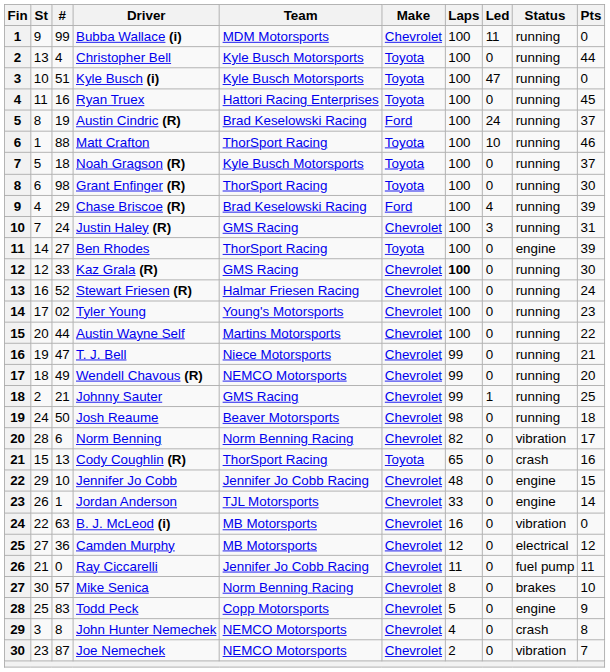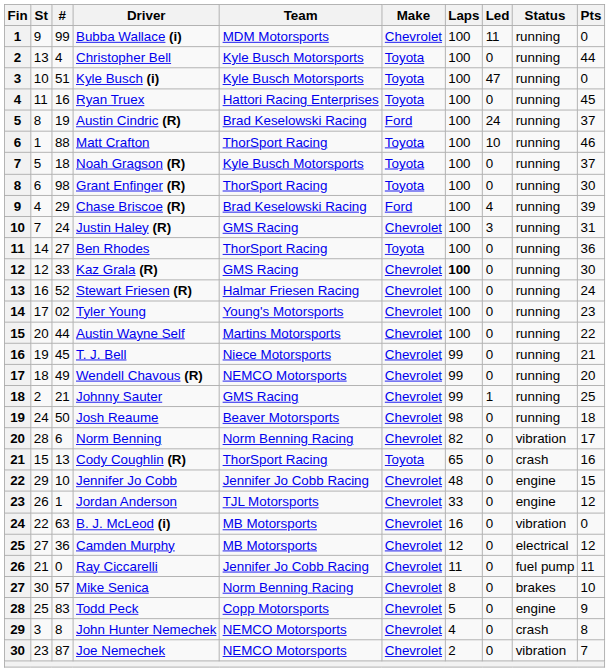 <table class="wikitable" style="font-size:95%">
 <tr>
 <th>Fin</th>
 <th>St</th>
 <th>#</th>
 <th>Driver</th>
 <th>Team</th>
 <th>Make</th>
 <th>Laps</th>
 <th>Led</th>
 <th>Status</th>
 <th>Pts</th>
 </tr>
 <tr>
 <th>1</th>
 <td>9</td>
 <td>99</td>
 <td><a href='#'>Bubba Wallace</a> <strong>(i)</strong></td>
 <td><a href='#'>MDM Motorsports</a></td>
 <td><a href='#'>Chevrolet</a></td>
 <td>100</td>
 <td>11</td>
 <td>running</td>
 <td>0</td>
 </tr>
 <tr>
 <th>2</th>
 <td>13</td>
 <td>4</td>
 <td><a href='#'>Christopher Bell</a></td>
 <td><a href='#'>Kyle Busch Motorsports</a></td>
 <td><a href='#'>Toyota</a></td>
 <td>100</td>
 <td>0</td>
 <td>running</td>
 <td>44</td>
 </tr>
 <tr>
 <th>3</th>
 <td>10</td>
 <td>51</td>
 <td><a href='#'>Kyle Busch</a> <strong>(i)</strong></td>
 <td><a href='#'>Kyle Busch Motorsports</a></td>
 <td><a href='#'>Toyota</a></td>
 <td>100</td>
 <td>47</td>
 <td>running</td>
 <td>0</td>
 </tr>
 <tr>
 <th>4</th>
 <td>11</td>
 <td>16</td>
 <td><a href='#'>Ryan Truex</a></td>
 <td><a href='#'>Hattori Racing Enterprises</a></td>
 <td><a href='#'>Toyota</a></td>
 <td>100</td>
 <td>0</td>
 <td>running</td>
 <td>45</td>
 </tr>
 <tr>
 <th>5</th>
 <td>8</td>
 <td>19</td>
 <td><a href='#'>Austin Cindric</a> <strong>(R)</strong></td>
 <td><a href='#'>Brad Keselowski Racing</a></td>
 <td><a href='#'>Ford</a></td>
 <td>100</td>
 <td>24</td>
 <td>running</td>
 <td>37</td>
 </tr>
 <tr>
 <th>6</th>
 <td>1</td>
 <td>88</td>
 <td><a href='#'>Matt Crafton</a></td>
 <td><a href='#'>ThorSport Racing</a></td>
 <td><a href='#'>Toyota</a></td>
 <td>100</td>
 <td>10</td>
 <td>running</td>
 <td>46</td>
 </tr>
 <tr>
 <th>7</th>
 <td>5</td>
 <td>18</td>
 <td><a href='#'>Noah Gragson</a> <strong>(R)</strong></td>
 <td><a href='#'>Kyle Busch Motorsports</a></td>
 <td><a href='#'>Toyota</a></td>
 <td>100</td>
 <td>0</td>
 <td>running</td>
 <td>37</td>
 </tr>
 <tr>
 <th>8</th>
 <td>6</td>
 <td>98</td>
 <td><a href='#'>Grant Enfinger</a> <strong>(R)</strong></td>
 <td><a href='#'>ThorSport Racing</a></td>
 <td><a href='#'>Toyota</a></td>
 <td>100</td>
 <td>0</td>
 <td>running</td>
 <td>30</td>
 </tr>
 <tr>
 <th>9</th>
 <td>4</td>
 <td>29</td>
 <td><a href='#'>Chase Briscoe</a> <strong>(R)</strong></td>
 <td><a href='#'>Brad Keselowski Racing</a></td>
 <td><a href='#'>Ford</a></td>
 <td>100</td>
 <td>4</td>
 <td>running</td>
 <td>39</td>
 </tr>
 <tr>
 <th>10</th>
 <td>7</td>
 <td>24</td>
 <td><a href='#'>Justin Haley</a> <strong>(R)</strong></td>
 <td><a href='#'>GMS Racing</a></td>
 <td><a href='#'>Chevrolet</a></td>
 <td>100</td>
 <td>3</td>
 <td>running</td>
 <td>31</td>
 </tr>
 <tr>
 <th>11</th>
 <td>14</td>
 <td>27</td>
 <td><a href='#'>Ben Rhodes</a></td>
 <td><a href='#'>ThorSport Racing</a></td>
 <td><a href='#'>Toyota</a></td>
 <td>100</td>
 <td>0</td>
-<td>engine</td>
-<td>39</td>
+<td>running</td>
+<td>36</td>
 </tr>
 <tr>
 <th>12</th>
 <td>12</td>
 <td>33</td>
 <td><a href='#'>Kaz Grala</a> <strong>(R)</strong></td>
 <td><a href='#'>GMS Racing</a></td>
 <td><a href='#'>Chevrolet</a></td>
 <td><strong>100</strong></td>
 <td>0</td>
 <td>running</td>
 <td>30</td>
 </tr>
 <tr>
 <th>13</th>
 <td>16</td>
 <td>52</td>
 <td><a href='#'>Stewart Friesen</a> <strong>(R)</strong></td>
 <td><a href='#'>Halmar Friesen Racing</a></td>
 <td><a href='#'>Chevrolet</a></td>
 <td>100</td>
 <td>0</td>
 <td>running</td>
 <td>24</td>
 </tr>
 <tr>
 <th>14</th>
 <td>17</td>
 <td>02</td>
 <td><a href='#'>Tyler Young</a></td>
 <td><a href='#'>Young's Motorsports</a></td>
 <td><a href='#'>Chevrolet</a></td>
 <td>100</td>
 <td>0</td>
 <td>running</td>
 <td>23</td>
 </tr>
 <tr>
 <th>15</th>
 <td>20</td>
 <td>44</td>
 <td><a href='#'>Austin Wayne Self</a></td>
 <td><a href='#'>Martins Motorsports</a></td>
 <td><a href='#'>Chevrolet</a></td>
 <td>100</td>
 <td>0</td>
 <td>running</td>
 <td>22</td>
 </tr>
 <tr>
 <th>16</th>
 <td>19</td>
-<td>47</td>
+<td>45</td>
 <td><a href='#'>T. J. Bell</a></td>
 <td><a href='#'>Niece Motorsports</a></td>
 <td><a href='#'>Chevrolet</a></td>
 <td>99</td>
 <td>0</td>
 <td>running</td>
 <td>21</td>
 </tr>
 <tr>
 <th>17</th>
 <td>18</td>
 <td>49</td>
 <td><a href='#'>Wendell Chavous</a> <strong>(R)</strong></td>
 <td><a href='#'>NEMCO Motorsports</a></td>
 <td><a href='#'>Chevrolet</a></td>
 <td>99</td>
 <td>0</td>
 <td>running</td>
 <td>20</td>
 </tr>
 <tr>
 <th>18</th>
 <td>2</td>
 <td>21</td>
 <td><a href='#'>Johnny Sauter</a></td>
 <td><a href='#'>GMS Racing</a></td>
 <td><a href='#'>Chevrolet</a></td>
 <td>99</td>
 <td>1</td>
 <td>running</td>
 <td>25</td>
 </tr>
 <tr>
 <th>19</th>
 <td>24</td>
 <td>50</td>
 <td><a href='#'>Josh Reaume</a></td>
 <td><a href='#'>Beaver Motorsports</a></td>
 <td><a href='#'>Chevrolet</a></td>
 <td>98</td>
 <td>0</td>
 <td>running</td>
 <td>18</td>
 </tr>
 <tr>
 <th>20</th>
 <td>28</td>
 <td>6</td>
 <td><a href='#'>Norm Benning</a></td>
 <td><a href='#'>Norm Benning Racing</a></td>
 <td><a href='#'>Chevrolet</a></td>
 <td>82</td>
 <td>0</td>
 <td>vibration</td>
 <td>17</td>
 </tr>
 <tr>
 <th>21</th>
 <td>15</td>
 <td>13</td>
 <td><a href='#'>Cody Coughlin</a> <strong>(R)</strong></td>
 <td><a href='#'>ThorSport Racing</a></td>
 <td><a href='#'>Toyota</a></td>
 <td>65</td>
 <td>0</td>
 <td>crash</td>
 <td>16</td>
 </tr>
 <tr>
 <th>22</th>
 <td>29</td>
 <td>10</td>
 <td><a href='#'>Jennifer Jo Cobb</a></td>
 <td><a href='#'>Jennifer Jo Cobb Racing</a></td>
 <td><a href='#'>Chevrolet</a></td>
 <td>48</td>
 <td>0</td>
 <td>engine</td>
 <td>15</td>
 </tr>
 <tr>
 <th>23</th>
 <td>26</td>
 <td>1</td>
 <td><a href='#'>Jordan Anderson</a></td>
 <td><a href='#'>TJL Motorsports</a></td>
 <td><a href='#'>Chevrolet</a></td>
 <td>33</td>
 <td>0</td>
 <td>engine</td>
-<td>14</td>
+<td>12</td>
 </tr>
 <tr>
 <th>24</th>
 <td>22</td>
 <td>63</td>
 <td><a href='#'>B. J. McLeod</a> <strong>(i)</strong></td>
 <td><a href='#'>MB Motorsports</a></td>
 <td><a href='#'>Chevrolet</a></td>
 <td>16</td>
 <td>0</td>
 <td>vibration</td>
 <td>0</td>
 </tr>
 <tr>
 <th>25</th>
 <td>27</td>
 <td>36</td>
 <td><a href='#'>Camden Murphy</a></td>
 <td><a href='#'>MB Motorsports</a></td>
 <td><a href='#'>Chevrolet</a></td>
 <td>12</td>
 <td>0</td>
 <td>electrical</td>
 <td>12</td>
 </tr>
 <tr>
 <th>26</th>
 <td>21</td>
 <td>0</td>
 <td><a href='#'>Ray Ciccarelli</a></td>
 <td><a href='#'>Jennifer Jo Cobb Racing</a></td>
 <td><a href='#'>Chevrolet</a></td>
 <td>11</td>
 <td>0</td>
 <td>fuel pump</td>
 <td>11</td>
 </tr>
 <tr>
 <th>27</th>
 <td>30</td>
 <td>57</td>
 <td><a href='#'>Mike Senica</a></td>
 <td><a href='#'>Norm Benning Racing</a></td>
 <td><a href='#'>Chevrolet</a></td>
 <td>8</td>
 <td>0</td>
 <td>brakes</td>
 <td>10</td>
 </tr>
 <tr>
 <th>28</th>
 <td>25</td>
 <td>83</td>
 <td><a href='#'>Todd Peck</a></td>
 <td><a href='#'>Copp Motorsports</a></td>
 <td><a href='#'>Chevrolet</a></td>
 <td>5</td>
 <td>0</td>
 <td>engine</td>
 <td>9</td>
 </tr>
 <tr>
 <th>29</th>
 <td>3</td>
 <td>8</td>
 <td><a href='#'>John Hunter Nemechek</a></td>
 <td><a href='#'>NEMCO Motorsports</a></td>
 <td><a href='#'>Chevrolet</a></td>
 <td>4</td>
 <td>0</td>
 <td>crash</td>
 <td>8</td>
 </tr>
 <tr>
 <th>30</th>
 <td>23</td>
 <td>87</td>
 <td><a href='#'>Joe Nemechek</a></td>
 <td><a href='#'>NEMCO Motorsports</a></td>
 <td><a href='#'>Chevrolet</a></td>
 <td>2</td>
 <td>0</td>
 <td>vibration</td>
 <td>7</td>
 </tr>
 <tr>
 <th colspan="10"></th>
 </tr>
 </table>
